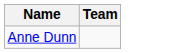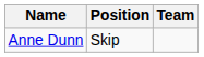 <table class="wikitable">
 <tr>
 <th><strong>Name</strong></th>
+<th><strong>Position</strong></th>
 <th><strong>Team</strong></th>
 </tr>
 <tr>
 <td><a href='#'>Anne Dunn</a></td>
+<td>Skip</td>
 <td></td>
 </tr>
 </table>
